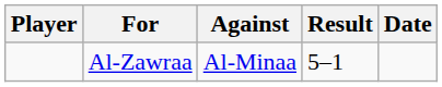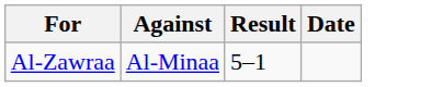 <table class="wikitable sortable">
 <tr>
-<th>Player</th>
 <th>For</th>
 <th>Against</th>
 <th align=center>Result</th>
 <th>Date</th>
 </tr>
 <tr>
-<td> </td>
 <td><a href='#'>Al-Zawraa</a></td>
 <td><a href='#'>Al-Minaa</a></td>
 <td>5–1</td>
 <td></td>
 </tr>
 </table>
